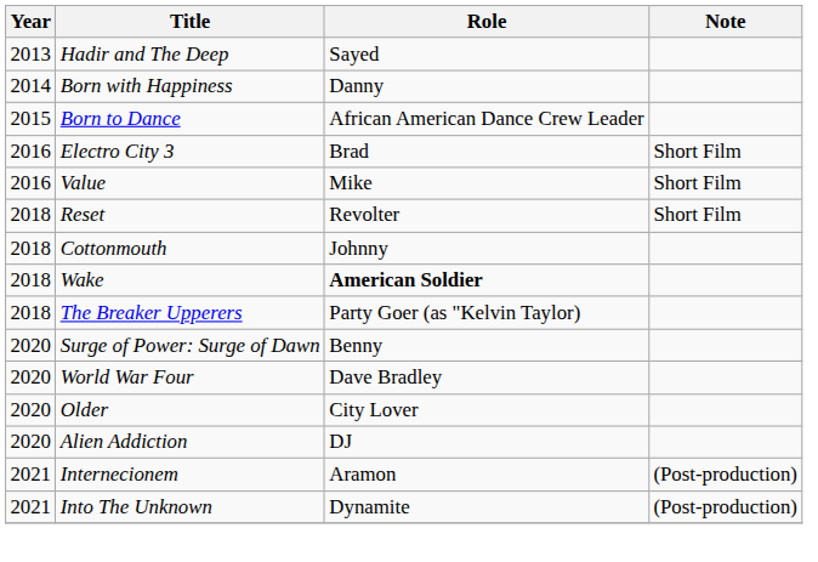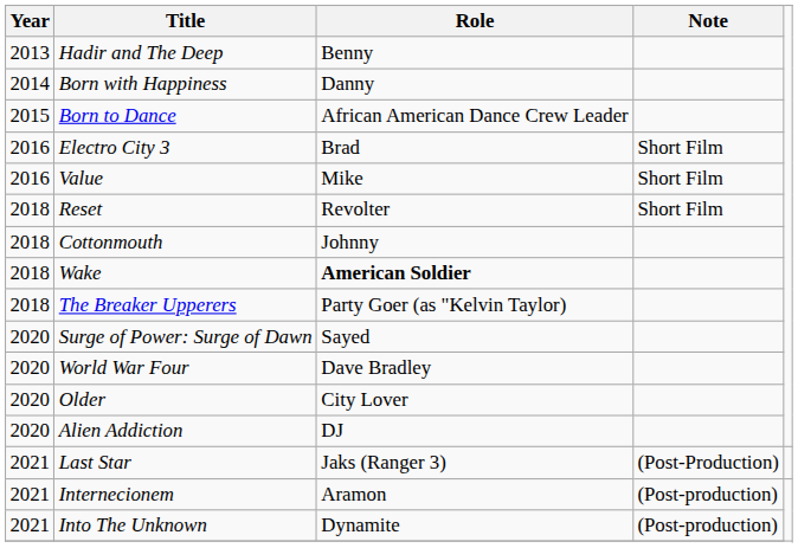 <table class="wikitable">
 <tr>
 <th style="text-align: center; font-weight: bold;">Year</th>
 <th style="text-align: center; font-weight: bold;">Title</th>
 <th style="text-align: center; font-weight: bold;">Role</th>
 <th style="text-align: center; font-weight: bold;">Note</th>
 </tr>
 <tr>
 <td>2013</td>
 <td><em>Hadir and The Deep</em></td>
-<td>Sayed</td>
+<td>Benny</td>
 <td></td>
 </tr>
 <tr>
 <td>2014</td>
 <td><em>Born with Happiness</em></td>
 <td>Danny</td>
 <td></td>
 </tr>
 <tr>
 <td>2015</td>
 <td><a href='#'><em>Born to Dance</em></a></td>
 <td>African American Dance Crew Leader</td>
 <td></td>
 </tr>
 <tr>
 <td>2016</td>
 <td><em>Electro City 3</em></td>
 <td>Brad</td>
 <td>Short Film</td>
 </tr>
 <tr>
 <td>2016</td>
 <td><em>Value</em></td>
 <td>Mike</td>
 <td>Short Film</td>
 </tr>
 <tr>
 <td>2018</td>
 <td><em>Reset</em></td>
 <td>Revolter</td>
 <td>Short Film</td>
 </tr>
 <tr>
 <td>2018</td>
 <td><em>Cottonmouth</em></td>
 <td>Johnny</td>
 <td></td>
 </tr>
 <tr>
 <td>2018</td>
 <td><em>Wake</em></td>
 <td><strong>American Soldier</strong></td>
 <td></td>
 </tr>
 <tr>
 <td>2018</td>
 <td><em><a href='#'>The Breaker Upperers</a></em></td>
 <td>Party Goer (as "Kelvin Taylor)</td>
 <td></td>
 </tr>
 <tr>
 <td>2020</td>
 <td><em>Surge of Power: Surge of Dawn</em></td>
-<td>Benny</td>
+<td>Sayed</td>
 <td></td>
 </tr>
 <tr>
 <td>2020</td>
 <td><em>World War Four</em></td>
 <td>Dave Bradley</td>
 <td></td>
 </tr>
 <tr>
 <td>2020</td>
 <td><em>Older</em></td>
 <td>City Lover</td>
 <td></td>
 </tr>
 <tr>
 <td>2020</td>
 <td><em>Alien Addiction</em></td>
 <td>DJ</td>
 <td></td>
 </tr>
 <tr>
 <td>2021</td>
+<td><em>Last Star</em></td>
+<td>Jaks (Ranger 3)</td>
+<td>(Post-Production)</td>
+<td></td>
+</tr>
+<tr>
+<td>2021</td>
 <td><em>Internecionem</em></td>
 <td>Aramon</td>
 <td>(Post-production)</td>
 </tr>
 <tr>
 <td>2021</td>
 <td><em>Into The Unknown</em></td>
 <td>Dynamite</td>
 <td>(Post-production)</td>
 </tr>
 <tr>
 </tr>
 </table>
